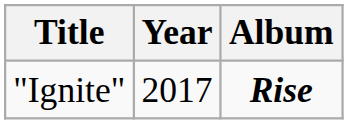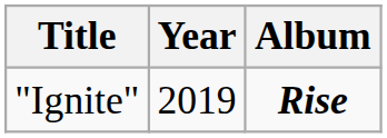 <table class="wikitable plainrowheaders">
 <tr>
 <th scope="col">Title</th>
 <th scope="col">Year</th>
 <th scope="col">Album</th>
 </tr>
 <tr>
 <td scope="row">"Ignite"</td>
-<td align="center">2017</td>
+<td align="center">2019</td>
 <td align="center"><strong><em>Rise</em></strong></td>
 </tr>
 </table>
